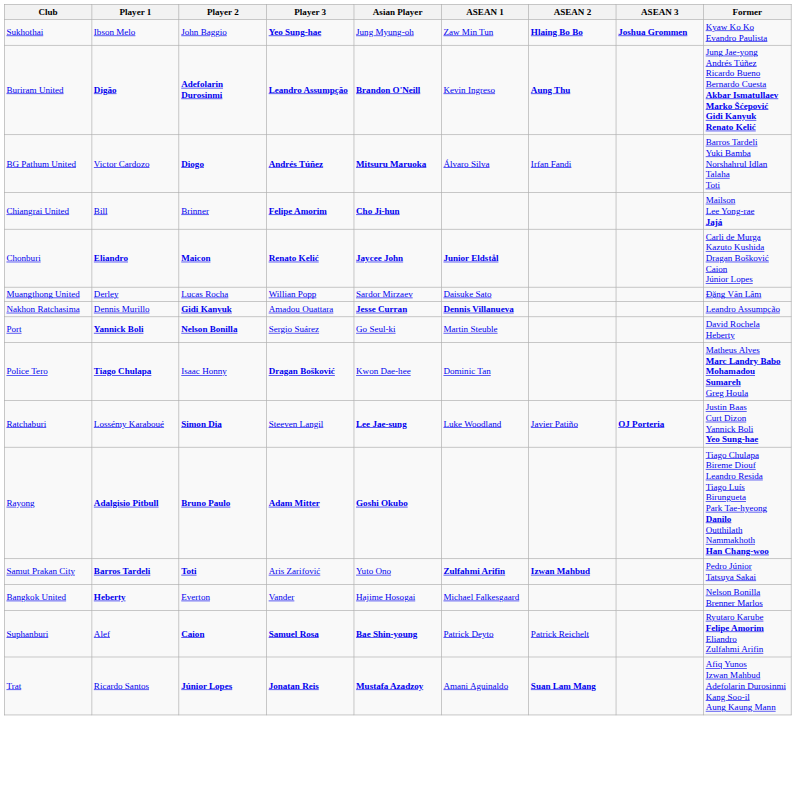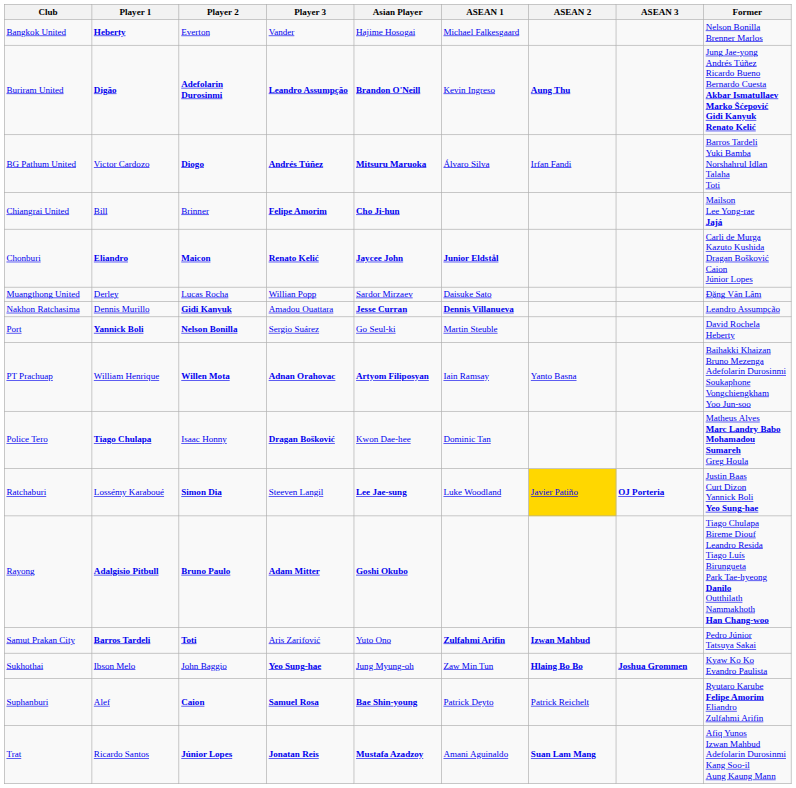 <table class="wikitable sortable" style="font-size:90%;">
 <tr>
 <th style="width:10%">Club</th>
 <th style="width:10%">Player 1</th>
 <th style="width:10%">Player 2</th>
 <th style="width:10%">Player 3</th>
 <th style="width:10%">Asian Player</th>
 <th style="width:10%">ASEAN 1</th>
 <th style="width:10%">ASEAN 2</th>
 <th style="width:10%">ASEAN 3</th>
 <th style="width:10%">Former</th>
 </tr>
 <tr>
-<td><a href='#'>Sukhothai</a></td>
-<td> <a href='#'>Ibson Melo</a></td>
-<td> <a href='#'>John Baggio</a></td>
-<td> <strong><a href='#'>Yeo Sung-hae</a></strong></td>
-<td> <a href='#'>Jung Myung-oh</a></td>
-<td> <a href='#'>Zaw Min Tun</a></td>
-<td> <strong><a href='#'>Hlaing Bo Bo</a></strong></td>
-<td> <strong><a href='#'>Joshua Grommen</a></strong></td>
-<td> <a href='#'>Kyaw Ko Ko</a> <br>  <a href='#'>Evandro Paulista</a></td>
+<td><a href='#'>Bangkok United</a></td>
+<td> <strong><a href='#'>Heberty</a></strong></td>
+<td> <a href='#'>Everton</a></td>
+<td> <a href='#'>Vander</a></td>
+<td> <a href='#'>Hajime Hosogai</a></td>
+<td> <a href='#'>Michael Falkesgaard</a></td>
+<td></td>
+<td></td>
+<td> <a href='#'>Nelson Bonilla</a> <br>  <a href='#'>Brenner Marlos</a></td>
 </tr>
 <tr>
 <td><a href='#'>Buriram United</a></td>
 <td> <strong><a href='#'>Digão</a></strong></td>
 <td> <strong><a href='#'>Adefolarin Durosinmi</a></strong></td>
 <td> <strong><a href='#'>Leandro Assumpção</a></strong></td>
 <td> <strong><a href='#'>Brandon O'Neill</a></strong></td>
 <td> <a href='#'>Kevin Ingreso</a></td>
 <td> <strong><a href='#'>Aung Thu</a></strong></td>
 <td></td>
 <td> <a href='#'>Jung Jae-yong</a> <br>  <a href='#'>Andrés Túñez</a> <br>  <a href='#'>Ricardo Bueno</a> <br>  <a href='#'>Bernardo Cuesta</a> <br>  <strong><a href='#'>Akbar Ismatullaev</a></strong> <br>  <strong><a href='#'>Marko Šćepović</a></strong><br>  <strong><a href='#'>Gidi Kanyuk</a></strong><br>  <strong><a href='#'>Renato Kelić</a></strong></td>
 </tr>
 <tr>
 <td><a href='#'>BG Pathum United</a></td>
 <td> <a href='#'>Victor Cardozo</a></td>
 <td> <strong><a href='#'>Diogo</a></strong></td>
 <td> <strong><a href='#'>Andrés Túñez</a> </strong></td>
 <td><strong><a href='#'>Mitsuru Maruoka</a></strong></td>
 <td> <a href='#'>Álvaro Silva</a></td>
 <td> <a href='#'>Irfan Fandi</a></td>
 <td></td>
 <td> <a href='#'>Barros Tardeli</a> <br>  <a href='#'>Yuki Bamba</a> <br>  <a href='#'>Norshahrul Idlan Talaha</a> <br>  <a href='#'>Toti</a></td>
 </tr>
 <tr>
 <td><a href='#'>Chiangrai United</a></td>
 <td> <a href='#'>Bill</a></td>
 <td> <a href='#'>Brinner</a></td>
 <td> <strong><a href='#'>Felipe Amorim</a></strong></td>
 <td> <strong><a href='#'>Cho Ji-hun</a></strong></td>
 <td></td>
 <td></td>
 <td></td>
 <td> <a href='#'>Mailson</a> <br>  <a href='#'>Lee Yong-rae</a> <br>  <strong><a href='#'>Jajá</a></strong></td>
 </tr>
 <tr>
 <td><a href='#'>Chonburi</a></td>
 <td> <strong><a href='#'>Eliandro</a></strong></td>
 <td> <strong><a href='#'>Maicon</a></strong></td>
 <td> <strong><a href='#'>Renato Kelić</a></strong></td>
 <td> <strong><a href='#'>Jaycee John</a></strong></td>
 <td> <strong><a href='#'>Junior Eldstål</a></strong></td>
 <td></td>
 <td></td>
 <td> <a href='#'>Carli de Murga</a> <br>  <a href='#'>Kazuto Kushida</a> <br>  <a href='#'>Dragan Bošković</a> <br>  <a href='#'>Caion</a> <br>  <a href='#'>Júnior Lopes</a></td>
 </tr>
 <tr>
 <td><a href='#'>Muangthong United</a></td>
 <td> <a href='#'>Derley</a></td>
 <td> <a href='#'>Lucas Rocha</a></td>
 <td> <a href='#'>Willian Popp</a></td>
 <td> <a href='#'>Sardor Mirzaev</a></td>
 <td> <a href='#'>Daisuke Sato</a></td>
 <td></td>
 <td></td>
 <td> <a href='#'>Đặng Văn Lâm</a></td>
 </tr>
 <tr>
 <td><a href='#'>Nakhon Ratchasima</a></td>
 <td> <a href='#'>Dennis Murillo</a></td>
 <td> <strong><a href='#'>Gidi Kanyuk</a></strong></td>
 <td> <a href='#'>Amadou Ouattara</a></td>
 <td> <strong><a href='#'>Jesse Curran</a></strong></td>
 <td> <strong><a href='#'>Dennis Villanueva</a></strong></td>
 <td></td>
 <td></td>
 <td> <a href='#'>Leandro Assumpção</a></td>
 </tr>
 <tr>
 <td><a href='#'>Port</a></td>
 <td> <strong><a href='#'>Yannick Boli</a></strong></td>
 <td> <strong><a href='#'>Nelson Bonilla</a></strong></td>
 <td> <a href='#'>Sergio Suárez</a></td>
 <td> <a href='#'>Go Seul-ki</a></td>
 <td> <a href='#'>Martin Steuble</a></td>
 <td></td>
 <td></td>
 <td> <a href='#'>David Rochela</a> <br>  <a href='#'>Heberty</a></td>
 </tr>
 <tr>
+<td><a href='#'>PT Prachuap</a></td>
+<td> <a href='#'>William Henrique</a></td>
+<td> <strong><a href='#'>Willen Mota</a></strong></td>
+<td> <strong><a href='#'>Adnan Orahovac</a></strong></td>
+<td> <strong><a href='#'>Artyom Filiposyan</a></strong></td>
+<td> <a href='#'>Iain Ramsay</a></td>
+<td> <a href='#'>Yanto Basna</a></td>
+<td></td>
+<td> <a href='#'>Baihakki Khaizan</a> <br>  <a href='#'>Bruno Mezenga</a> <br>  <a href='#'>Adefolarin Durosinmi</a> <br>  <a href='#'>Soukaphone Vongchiengkham</a> <br>  <a href='#'>Yoo Jun-soo</a></td>
+</tr>
+<tr>
 <td><a href='#'>Police Tero</a></td>
 <td><strong> <a href='#'>Tiago Chulapa</a></strong></td>
 <td> <a href='#'>Isaac Honny</a></td>
 <td> <strong><a href='#'>Dragan Bošković</a></strong></td>
 <td> <a href='#'>Kwon Dae-hee</a></td>
 <td> <a href='#'>Dominic Tan</a></td>
 <td></td>
 <td></td>
 <td> <a href='#'>Matheus Alves</a> <br>  <strong><a href='#'>Marc Landry Babo</a></strong> <br>  <strong><a href='#'>Mohamadou Sumareh</a></strong> <br>  <a href='#'>Greg Houla</a></td>
 </tr>
 <tr>
 <td><a href='#'>Ratchaburi</a></td>
 <td> <a href='#'>Lossémy Karaboué</a></td>
 <td> <strong><a href='#'>Simon Dia</a></strong></td>
 <td> <a href='#'>Steeven Langil</a></td>
 <td> <strong><a href='#'>Lee Jae-sung</a></strong></td>
 <td> <a href='#'>Luke Woodland</a></td>
-<td> <a href='#'>Javier Patiño</a></td>
+<td style="background: gold;"> <a href='#'>Javier Patiño</a></td>
 <td> <strong><a href='#'>OJ Porteria</a></strong></td>
 <td><a href='#'>Justin Baas</a><br><a href='#'>Curt Dizon</a><br> <a href='#'>Yannick Boli</a><br> <strong><a href='#'>Yeo Sung-hae</a></strong></td>
 </tr>
 <tr>
 <td><a href='#'>Rayong</a></td>
 <td> <strong><a href='#'>Adalgisio Pitbull</a></strong></td>
 <td> <strong><a href='#'>Bruno Paulo</a></strong></td>
 <td> <strong><a href='#'>Adam Mitter</a></strong></td>
 <td> <strong><a href='#'>Goshi Okubo</a></strong></td>
 <td></td>
 <td></td>
 <td></td>
 <td> <a href='#'>Tiago Chulapa</a> <br>  <a href='#'>Bireme Diouf</a> <br>  <a href='#'>Leandro Resida</a> <br>  <a href='#'>Tiago Luís</a> <br>  <a href='#'>Birungueta</a> <br>  <a href='#'>Park Tae-hyeong</a> <br>  <strong><a href='#'>Danilo</a></strong> <br>  <a href='#'>Outthilath Nammakhoth</a> <br>  <strong><a href='#'>Han Chang-woo</a></strong></td>
 </tr>
 <tr>
 <td><a href='#'>Samut Prakan City</a></td>
 <td> <strong><a href='#'>Barros Tardeli</a></strong></td>
 <td> <strong><a href='#'>Toti</a></strong></td>
 <td> <a href='#'>Aris Zarifović</a></td>
 <td> <a href='#'>Yuto Ono</a></td>
 <td> <strong><a href='#'>Zulfahmi Arifin</a> </strong></td>
 <td> <strong><a href='#'>Izwan Mahbud</a> </strong></td>
 <td></td>
 <td> <a href='#'>Pedro Júnior</a> <br>  <a href='#'>Tatsuya Sakai</a></td>
 </tr>
 <tr>
-<td><a href='#'>Bangkok United</a></td>
-<td> <strong><a href='#'>Heberty</a></strong></td>
-<td> <a href='#'>Everton</a></td>
-<td> <a href='#'>Vander</a></td>
-<td> <a href='#'>Hajime Hosogai</a></td>
-<td> <a href='#'>Michael Falkesgaard</a></td>
-<td></td>
-<td></td>
-<td> <a href='#'>Nelson Bonilla</a> <br>  <a href='#'>Brenner Marlos</a></td>
+<td><a href='#'>Sukhothai</a></td>
+<td> <a href='#'>Ibson Melo</a></td>
+<td> <a href='#'>John Baggio</a></td>
+<td> <strong><a href='#'>Yeo Sung-hae</a></strong></td>
+<td> <a href='#'>Jung Myung-oh</a></td>
+<td> <a href='#'>Zaw Min Tun</a></td>
+<td> <strong><a href='#'>Hlaing Bo Bo</a></strong></td>
+<td> <strong><a href='#'>Joshua Grommen</a></strong></td>
+<td> <a href='#'>Kyaw Ko Ko</a> <br>  <a href='#'>Evandro Paulista</a></td>
 </tr>
 <tr>
 <td><a href='#'>Suphanburi</a></td>
 <td> <a href='#'>Alef</a></td>
 <td> <strong><a href='#'>Caion</a></strong></td>
 <td> <strong><a href='#'>Samuel Rosa</a></strong></td>
 <td> <strong><a href='#'>Bae Shin-young</a> </strong></td>
 <td> <a href='#'>Patrick Deyto</a></td>
 <td> <a href='#'>Patrick Reichelt</a></td>
 <td></td>
 <td> <a href='#'>Ryutaro Karube</a> <br>  <strong><a href='#'>Felipe Amorim</a></strong> <br>  <a href='#'>Eliandro</a> <br>  <a href='#'>Zulfahmi Arifin</a></td>
 </tr>
 <tr>
 <td><a href='#'>Trat</a></td>
 <td> <a href='#'>Ricardo Santos</a></td>
 <td> <strong><a href='#'>Júnior Lopes</a></strong></td>
 <td> <strong><a href='#'>Jonatan Reis</a></strong></td>
 <td> <strong><a href='#'>Mustafa Azadzoy</a></strong></td>
 <td> <a href='#'>Amani Aguinaldo</a></td>
 <td> <strong><a href='#'>Suan Lam Mang</a></strong></td>
 <td></td>
 <td> <a href='#'>Afiq Yunos</a> <br>  <a href='#'>Izwan Mahbud</a> <br>  <a href='#'>Adefolarin Durosinmi</a> <br>  <a href='#'>Kang Soo-il</a> <br>  <a href='#'>Aung Kaung Mann</a></td>
 </tr>
 </table>
